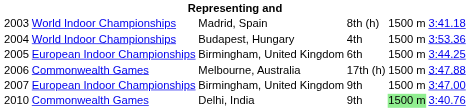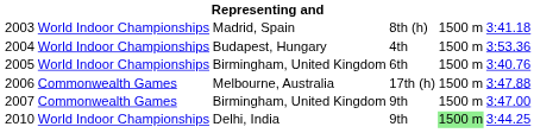 <table>
 <tr>
 <th colspan="6">Representing  and </th>
 </tr>
 <tr>
 <td>2003</td>
 <td><a href='#'>World Indoor Championships</a></td>
 <td>Madrid, Spain</td>
 <td>8th (h)</td>
 <td>1500 m</td>
 <td><a href='#'>3:41.18</a></td>
 </tr>
 <tr>
 <td>2004</td>
 <td><a href='#'>World Indoor Championships</a></td>
 <td>Budapest, Hungary</td>
 <td>4th</td>
 <td>1500 m</td>
 <td><a href='#'>3:53.36</a></td>
 </tr>
 <tr>
 <td>2005</td>
-<td><a href='#'>European Indoor Championships</a></td>
+<td><a href='#'>World Indoor Championships</a></td>
 <td>Birmingham, United Kingdom</td>
 <td>6th</td>
 <td>1500 m</td>
-<td><a href='#'>3:44.25</a></td>
+<td><a href='#'>3:40.76</a></td>
 </tr>
 <tr>
 <td>2006</td>
 <td><a href='#'>Commonwealth Games</a></td>
 <td>Melbourne, Australia</td>
 <td>17th (h)</td>
 <td>1500 m</td>
 <td><a href='#'>3:47.88</a></td>
 </tr>
 <tr>
 <td>2007</td>
-<td><a href='#'>European Indoor Championships</a></td>
+<td><a href='#'>Commonwealth Games</a></td>
 <td>Birmingham, United Kingdom</td>
 <td>9th</td>
 <td>1500 m</td>
 <td><a href='#'>3:47.00</a></td>
 </tr>
 <tr>
 <td>2010</td>
-<td><a href='#'>Commonwealth Games</a></td>
+<td><a href='#'>World Indoor Championships</a></td>
 <td>Delhi, India</td>
 <td>9th</td>
 <td style="background: lightgreen;">1500 m</td>
-<td><a href='#'>3:40.76</a></td>
+<td><a href='#'>3:44.25</a></td>
 </tr>
 </table>
